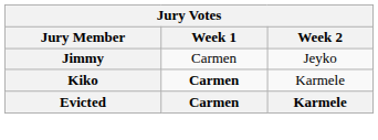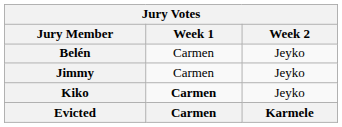 <table class="wikitable" style="text-align:center; font-size:90%; line-height:15px">
 <tr>
 <th colspan=3>Jury Votes</th>
 </tr>
 <tr>
 <th width=150>Jury Member</th>
 <th width=100>Week 1</th>
 <th width=100>Week 2</th>
 </tr>
 <tr>
+<th>Belén</th>
+<td>Carmen</td>
+<td>Jeyko</td>
+</tr>
+<tr>
 <th>Jimmy</th>
 <td>Carmen</td>
 <td>Jeyko</td>
 </tr>
 <tr>
 <th>Kiko</th>
 <td><strong>Carmen</strong></td>
-<td>Karmele</td>
+<td>Jeyko</td>
 </tr>
 <tr>
 <th>Evicted</th>
 <th>Carmen</th>
 <th>Karmele</th>
 </tr>
 </table>
